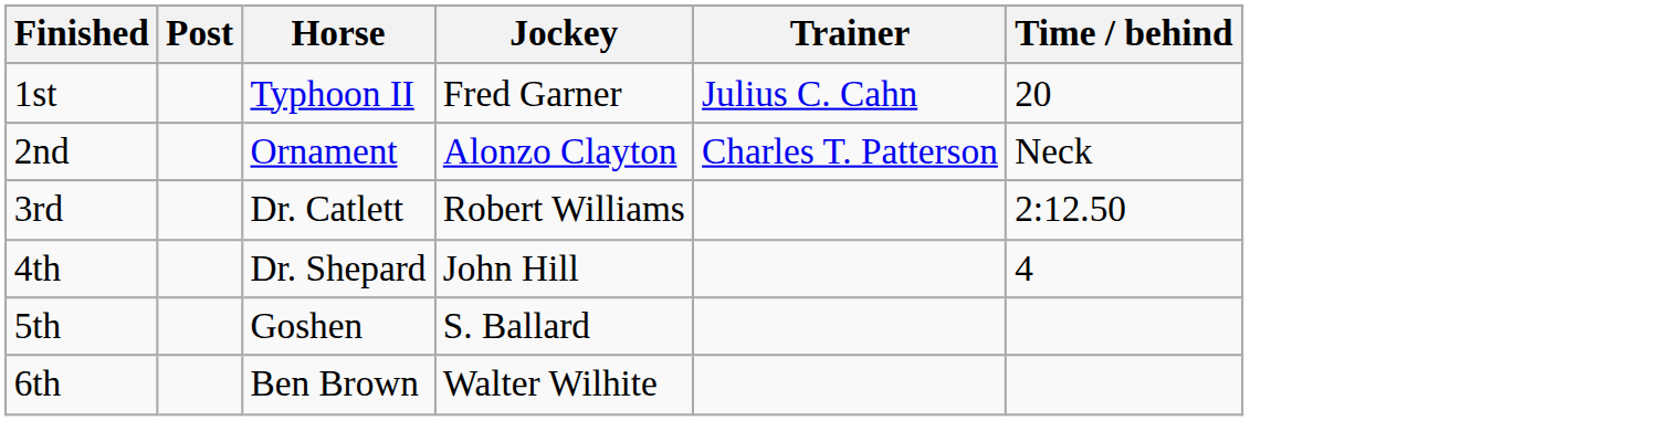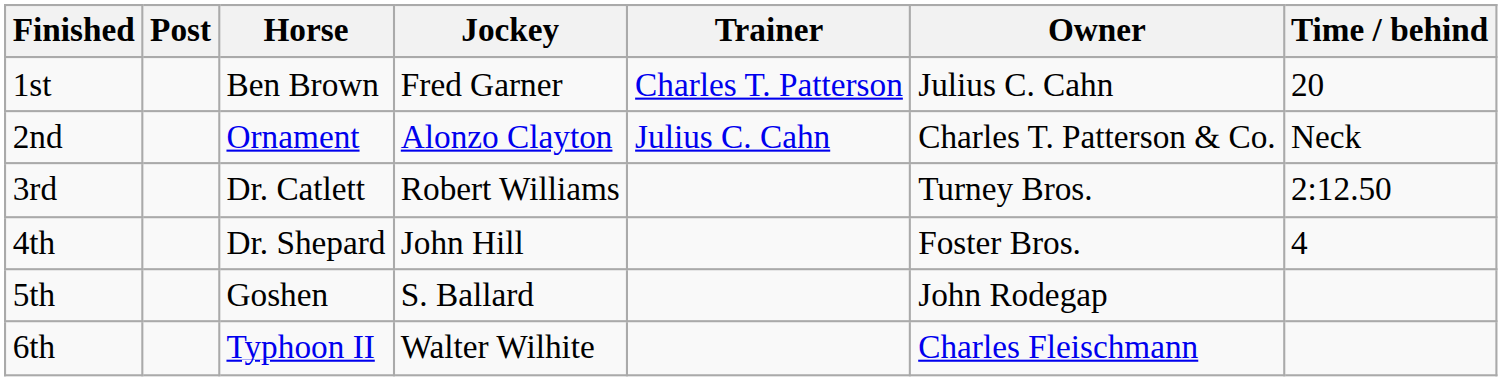 <table class="wikitable">
 <tr>
 <th>Finished</th>
 <th>Post</th>
 <th>Horse</th>
 <th>Jockey</th>
 <th>Trainer</th>
+<th>Owner</th>
 <th>Time / behind</th>
 </tr>
 <tr>
 <td>1st</td>
 <td></td>
-<td><a href='#'>Typhoon II</a></td>
+<td>Ben Brown</td>
 <td>Fred Garner</td>
-<td><a href='#'>Julius C. Cahn</a></td>
+<td><a href='#'>Charles T. Patterson</a></td>
+<td>Julius C. Cahn</td>
 <td>20</td>
 </tr>
 <tr>
 <td>2nd</td>
 <td></td>
 <td><a href='#'>Ornament</a></td>
 <td><a href='#'>Alonzo Clayton</a></td>
-<td><a href='#'>Charles T. Patterson</a></td>
+<td><a href='#'>Julius C. Cahn</a></td>
+<td>Charles T. Patterson & Co.</td>
 <td>Neck</td>
 </tr>
 <tr>
 <td>3rd</td>
 <td></td>
 <td>Dr. Catlett</td>
 <td>Robert Williams</td>
 <td></td>
+<td>Turney Bros.</td>
 <td>2:12.50</td>
 </tr>
 <tr>
 <td>4th</td>
 <td></td>
 <td>Dr. Shepard</td>
 <td>John Hill</td>
 <td></td>
+<td>Foster Bros.</td>
 <td>4</td>
 </tr>
 <tr>
 <td>5th</td>
 <td></td>
 <td>Goshen</td>
 <td>S. Ballard</td>
 <td></td>
+<td>John Rodegap</td>
 <td></td>
 </tr>
 <tr>
 <td>6th</td>
 <td></td>
-<td>Ben Brown</td>
+<td><a href='#'>Typhoon II</a></td>
 <td>Walter Wilhite</td>
 <td></td>
+<td><a href='#'>Charles Fleischmann</a></td>
 <td></td>
 </tr>
 </table>
